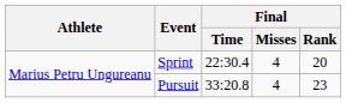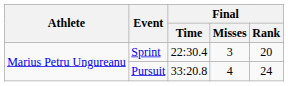 <table class="wikitable">
 <tr>
 <th rowspan="2">Athlete</th>
 <th rowspan="2">Event</th>
 <th colspan="3">Final</th>
 </tr>
 <tr>
 <th>Time</th>
 <th>Misses</th>
 <th>Rank</th>
 </tr>
 <tr>
 <td rowspan="2"><a href='#'>Marius Petru Ungureanu</a></td>
 <td><a href='#'>Sprint</a></td>
 <td align="center">22:30.4</td>
-<td align="center">4</td>
+<td align="center">3</td>
 <td align="center">20</td>
 </tr>
 <tr>
 <td><a href='#'>Pursuit</a></td>
 <td align="center">33:20.8</td>
 <td align="center">4</td>
-<td align="center">23</td>
+<td align="center">24</td>
 </tr>
 </table>
